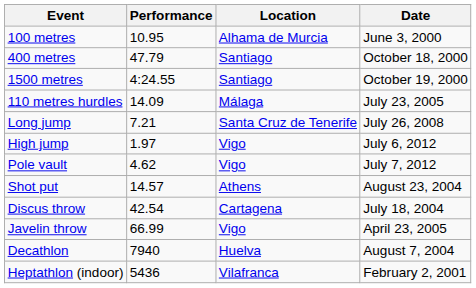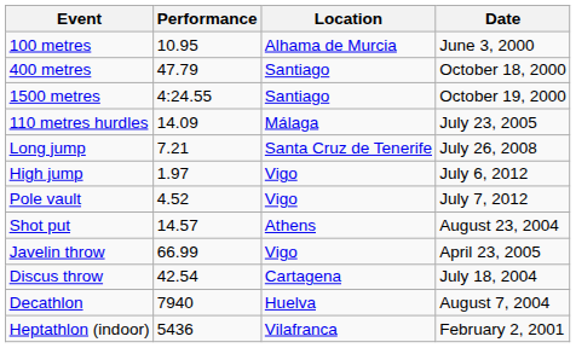 <table class="wikitable" style="font-size:90%">
 <tr>
 <th>Event</th>
 <th>Performance</th>
 <th>Location</th>
 <th>Date</th>
 </tr>
 <tr>
 <td><a href='#'>100 metres</a></td>
 <td>10.95</td>
 <td><a href='#'>Alhama de Murcia</a></td>
 <td>June 3, 2000</td>
 </tr>
 <tr>
 <td><a href='#'>400 metres</a></td>
 <td>47.79</td>
 <td><a href='#'>Santiago</a></td>
 <td>October 18, 2000</td>
 </tr>
 <tr>
 <td><a href='#'>1500 metres</a></td>
 <td>4:24.55</td>
 <td><a href='#'>Santiago</a></td>
 <td>October 19, 2000</td>
 </tr>
 <tr>
 <td><a href='#'>110 metres hurdles</a></td>
 <td>14.09</td>
 <td><a href='#'>Málaga</a></td>
 <td>July 23, 2005</td>
 </tr>
 <tr>
 <td><a href='#'>Long jump</a></td>
 <td>7.21</td>
 <td><a href='#'>Santa Cruz de Tenerife</a></td>
 <td>July 26, 2008</td>
 </tr>
 <tr>
 <td><a href='#'>High jump</a></td>
 <td>1.97</td>
 <td><a href='#'>Vigo</a></td>
 <td>July 6, 2012</td>
 </tr>
 <tr>
 <td><a href='#'>Pole vault</a></td>
-<td>4.62</td>
+<td>4.52</td>
 <td><a href='#'>Vigo</a></td>
 <td>July 7, 2012</td>
 </tr>
 <tr>
 <td><a href='#'>Shot put</a></td>
 <td>14.57</td>
 <td><a href='#'>Athens</a></td>
 <td>August 23, 2004</td>
 </tr>
 <tr>
+<td><a href='#'>Javelin throw</a></td>
+<td>66.99</td>
+<td><a href='#'>Vigo</a></td>
+<td>April 23, 2005</td>
+</tr>
+<tr>
 <td><a href='#'>Discus throw</a></td>
 <td>42.54</td>
 <td><a href='#'>Cartagena</a></td>
 <td>July 18, 2004</td>
-</tr>
-<tr>
-<td><a href='#'>Javelin throw</a></td>
-<td>66.99</td>
-<td><a href='#'>Vigo</a></td>
-<td>April 23, 2005</td>
 </tr>
 <tr>
 <td><a href='#'>Decathlon</a></td>
 <td>7940</td>
 <td><a href='#'>Huelva</a></td>
 <td>August 7, 2004</td>
 </tr>
 <tr>
 <td><a href='#'>Heptathlon</a> (indoor)</td>
 <td>5436</td>
 <td><a href='#'>Vilafranca</a></td>
 <td>February 2, 2001</td>
 </tr>
 </table>
